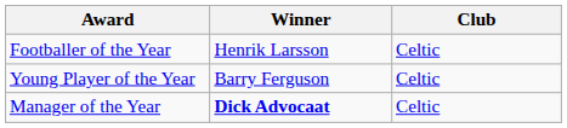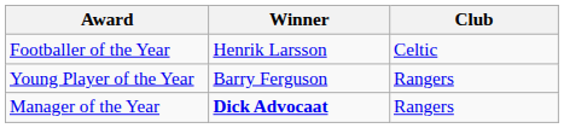 <table class="wikitable">
 <tr>
 <th width=170>Award</th>
 <th width=150>Winner</th>
 <th width=140>Club</th>
 </tr>
 <tr>
 <td><a href='#'>Footballer of the Year</a></td>
 <td> <a href='#'>Henrik Larsson</a></td>
 <td><a href='#'>Celtic</a></td>
 </tr>
 <tr>
 <td><a href='#'>Young Player of the Year</a></td>
 <td> <a href='#'>Barry Ferguson</a></td>
-<td><a href='#'>Celtic</a></td>
+<td><a href='#'>Rangers</a></td>
 </tr>
 <tr>
 <td><a href='#'>Manager of the Year</a></td>
 <td><strong> <a href='#'>Dick Advocaat</a></strong></td>
-<td><a href='#'>Celtic</a></td>
+<td><a href='#'>Rangers</a></td>
 </tr>
 </table>
